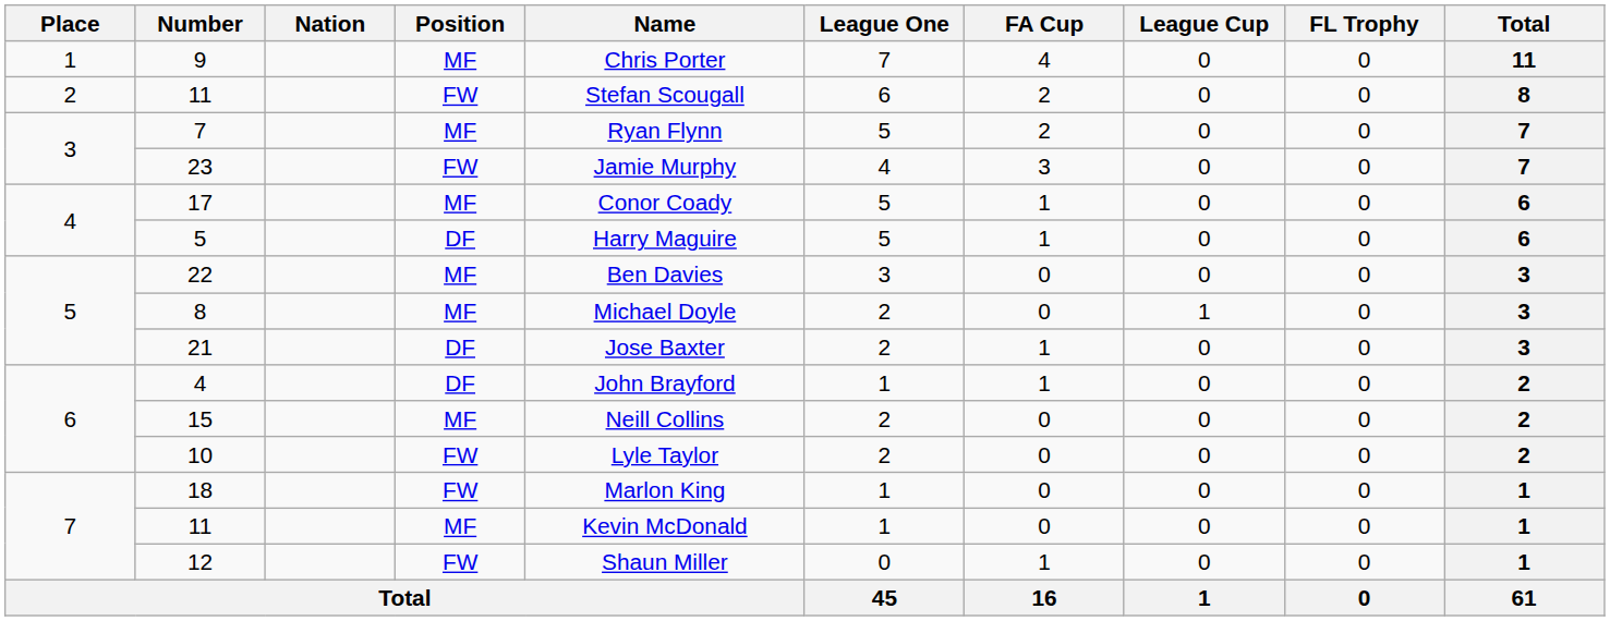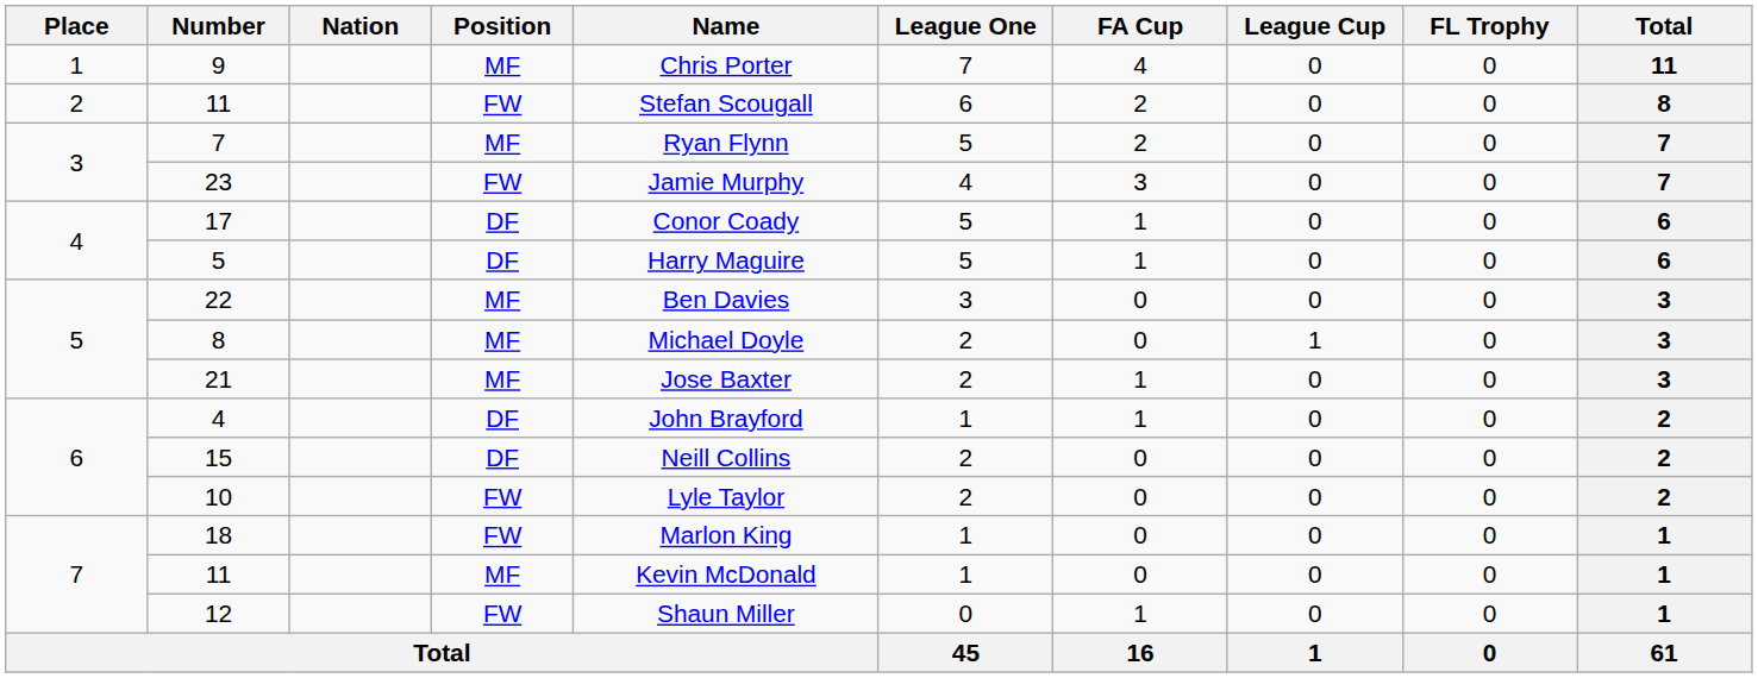 <table class="wikitable" style="font-size: 95%; text-align: center;">
 <tr>
 <th width=80>Place</th>
 <th width=80>Number</th>
 <th width=80>Nation</th>
 <th width=80>Position</th>
 <th width=180>Name</th>
 <th width=100>League One</th>
 <th width=100>FA Cup</th>
 <th width=100>League Cup</th>
 <th width=100>FL Trophy</th>
 <th width=100>Total</th>
 </tr>
 <tr>
 <td>1</td>
 <td>9</td>
 <td></td>
 <td><a href='#'>MF</a></td>
 <td><a href='#'>Chris Porter</a></td>
 <td>7</td>
 <td>4</td>
 <td>0</td>
 <td>0</td>
 <th>11</th>
 </tr>
 <tr>
 <td>2</td>
 <td>11</td>
 <td></td>
 <td><a href='#'>FW</a></td>
 <td><a href='#'>Stefan Scougall</a></td>
 <td>6</td>
 <td>2</td>
 <td>0</td>
 <td>0</td>
 <th>8</th>
 </tr>
 <tr>
 <td rowspan="2">3</td>
 <td>7</td>
 <td></td>
 <td><a href='#'>MF</a></td>
 <td><a href='#'>Ryan Flynn</a></td>
 <td>5</td>
 <td>2</td>
 <td>0</td>
 <td>0</td>
 <th>7</th>
 </tr>
 <tr>
 <td>23</td>
 <td></td>
 <td><a href='#'>FW</a></td>
 <td><a href='#'>Jamie Murphy</a></td>
 <td>4</td>
 <td>3</td>
 <td>0</td>
 <td>0</td>
 <th>7</th>
 </tr>
 <tr>
 <td rowspan="2">4</td>
 <td>17</td>
 <td></td>
-<td><a href='#'>MF</a></td>
+<td><a href='#'>DF</a></td>
 <td><a href='#'>Conor Coady</a></td>
 <td>5</td>
 <td>1</td>
 <td>0</td>
 <td>0</td>
 <th>6</th>
 </tr>
 <tr>
 <td>5</td>
 <td></td>
 <td><a href='#'>DF</a></td>
 <td><a href='#'>Harry Maguire</a></td>
 <td>5</td>
 <td>1</td>
 <td>0</td>
 <td>0</td>
 <th>6</th>
 </tr>
 <tr>
 <td rowspan="3">5</td>
 <td>22</td>
 <td></td>
 <td><a href='#'>MF</a></td>
 <td><a href='#'>Ben Davies</a></td>
 <td>3</td>
 <td>0</td>
 <td>0</td>
 <td>0</td>
 <th>3</th>
 </tr>
 <tr>
 <td>8</td>
 <td></td>
 <td><a href='#'>MF</a></td>
 <td><a href='#'>Michael Doyle</a></td>
 <td>2</td>
 <td>0</td>
 <td>1</td>
 <td>0</td>
 <th>3</th>
 </tr>
 <tr>
 <td>21</td>
 <td></td>
-<td><a href='#'>DF</a></td>
+<td><a href='#'>MF</a></td>
 <td><a href='#'>Jose Baxter</a></td>
 <td>2</td>
 <td>1</td>
 <td>0</td>
 <td>0</td>
 <th>3</th>
 </tr>
 <tr>
 <td rowspan="3">6</td>
 <td>4</td>
 <td></td>
 <td><a href='#'>DF</a></td>
 <td><a href='#'>John Brayford</a></td>
 <td>1</td>
 <td>1</td>
 <td>0</td>
 <td>0</td>
 <th>2</th>
 </tr>
 <tr>
 <td>15</td>
 <td></td>
-<td><a href='#'>MF</a></td>
+<td><a href='#'>DF</a></td>
 <td><a href='#'>Neill Collins</a></td>
 <td>2</td>
 <td>0</td>
 <td>0</td>
 <td>0</td>
 <th>2</th>
 </tr>
 <tr>
 <td>10</td>
 <td></td>
 <td><a href='#'>FW</a></td>
 <td><a href='#'>Lyle Taylor</a></td>
 <td>2</td>
 <td>0</td>
 <td>0</td>
 <td>0</td>
 <th>2</th>
 </tr>
 <tr>
 <td rowspan="3">7</td>
 <td>18</td>
 <td></td>
 <td><a href='#'>FW</a></td>
 <td><a href='#'>Marlon King</a></td>
 <td>1</td>
 <td>0</td>
 <td>0</td>
 <td>0</td>
 <th>1</th>
 </tr>
 <tr>
 <td>11</td>
 <td></td>
 <td><a href='#'>MF</a></td>
 <td><a href='#'>Kevin McDonald</a></td>
 <td>1</td>
 <td>0</td>
 <td>0</td>
 <td>0</td>
 <th>1</th>
 </tr>
 <tr>
 <td>12</td>
 <td></td>
 <td><a href='#'>FW</a></td>
 <td><a href='#'>Shaun Miller</a></td>
 <td>0</td>
 <td>1</td>
 <td>0</td>
 <td>0</td>
 <th>1</th>
 </tr>
 <tr>
 <th colspan="5">Total</th>
 <th>45</th>
 <th>16</th>
 <th>1</th>
 <th>0</th>
 <th>61</th>
 </tr>
 </table>
